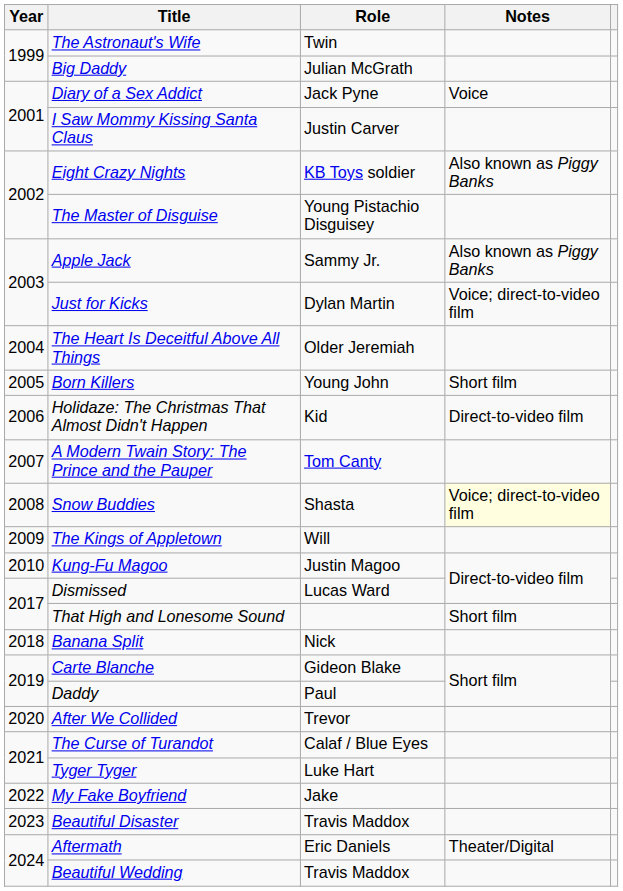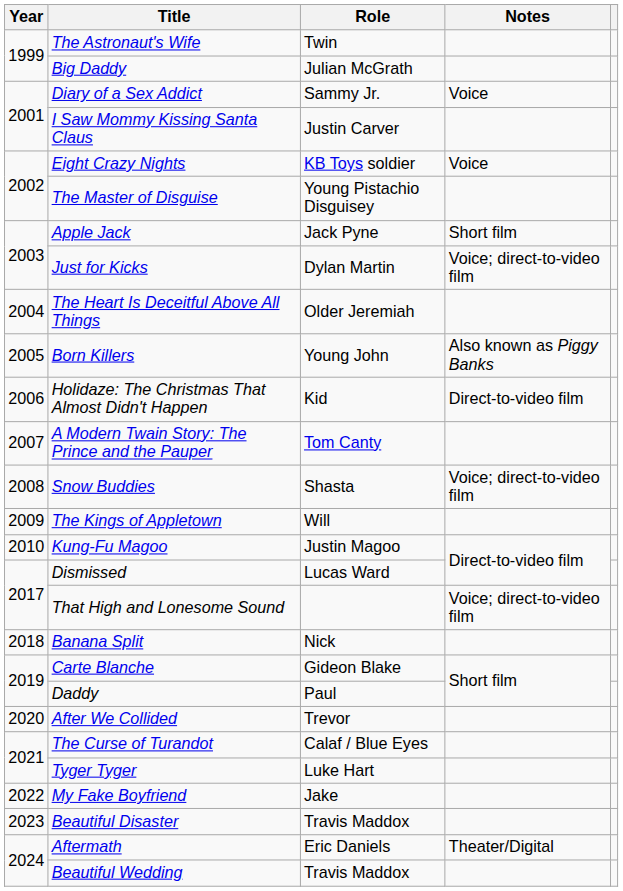 <table class="wikitable sortable">
 <tr>
 <th scope="col">Year</th>
 <th scope="col">Title</th>
 <th scope="col">Role</th>
 <th scope="col" class="unsortable">Notes</th>
 <th scope="col" class="unsortable"></th>
 </tr>
 <tr>
 <td rowspan="2">1999</td>
 <td data-sort-value="Astronaut's Wife, The"><em><a href='#'>The Astronaut's Wife</a></em></td>
 <td>Twin</td>
 <td></td>
 <td style="text-align:center;"></td>
 </tr>
 <tr>
 <td><em><a href='#'>Big Daddy</a></em></td>
 <td>Julian McGrath</td>
 <td></td>
 <td style="text-align:center;"></td>
 </tr>
 <tr>
 <td rowspan="2">2001</td>
 <td><em><a href='#'>Diary of a Sex Addict</a></em></td>
-<td>Jack Pyne</td>
+<td>Sammy Jr.</td>
 <td>Voice</td>
 <td style="text-align:center;"></td>
 </tr>
 <tr>
 <td><em><a href='#'>I Saw Mommy Kissing Santa Claus</a></em></td>
 <td>Justin Carver</td>
 <td></td>
 <td style="text-align:center;"></td>
 </tr>
 <tr>
 <td rowspan="2">2002</td>
 <td><em><a href='#'>Eight Crazy Nights</a></em></td>
 <td><a href='#'>KB Toys</a> soldier</td>
-<td>Also known as <em>Piggy Banks</em></td>
+<td>Voice</td>
 <td style="text-align:center;"></td>
 </tr>
 <tr>
 <td data-sort-value="Master of Disguise, The"><em><a href='#'>The Master of Disguise</a></em></td>
 <td>Young Pistachio Disguisey</td>
 <td></td>
 <td style="text-align:center;"></td>
 </tr>
 <tr>
 <td rowspan="2">2003</td>
 <td><em><a href='#'>Apple Jack</a></em></td>
-<td>Sammy Jr.</td>
-<td>Also known as <em>Piggy Banks</em></td>
+<td>Jack Pyne</td>
+<td>Short film</td>
 <td style="text-align:center;"></td>
 </tr>
 <tr>
 <td><em><a href='#'>Just for Kicks</a></em></td>
 <td>Dylan Martin</td>
 <td>Voice; direct-to-video film</td>
 <td style="text-align:center;"></td>
 </tr>
 <tr>
 <td>2004</td>
 <td data-sort-value="Heart Is Deceitful Above All Things, The"><em><a href='#'>The Heart Is Deceitful Above All Things</a></em></td>
 <td>Older Jeremiah</td>
 <td></td>
 <td style="text-align:center;"></td>
 </tr>
 <tr>
 <td>2005</td>
 <td><em><a href='#'>Born Killers</a></em></td>
 <td>Young John</td>
-<td>Short film</td>
+<td>Also known as <em>Piggy Banks</em></td>
 <td style="text-align:center;"></td>
 </tr>
 <tr>
 <td>2006</td>
 <td><em>Holidaze: The Christmas That Almost Didn't Happen</em></td>
 <td>Kid</td>
 <td>Direct-to-video film</td>
 <td style="text-align:center;"></td>
 </tr>
 <tr>
 <td>2007</td>
 <td data-sort-value="Modern Twain Story: The Prince and the Pauper, A"><em><a href='#'>A Modern Twain Story: The Prince and the Pauper</a></em></td>
 <td><a href='#'>Tom Canty</a></td>
 <td></td>
 <td style="text-align:center;"></td>
 </tr>
 <tr>
 <td>2008</td>
 <td><em><a href='#'>Snow Buddies</a></em></td>
 <td>Shasta</td>
-<td style="background: lightyellow;">Voice; direct-to-video film</td>
+<td>Voice; direct-to-video film</td>
 <td style="text-align:center;"></td>
 </tr>
 <tr>
 <td>2009</td>
 <td data-sort-value="Kings of Appletown, The"><em><a href='#'>The Kings of Appletown</a></em></td>
 <td>Will</td>
 <td></td>
 <td style="text-align:center;"></td>
 </tr>
 <tr>
 <td>2010</td>
 <td><em><a href='#'>Kung-Fu Magoo</a></em></td>
 <td>Justin Magoo</td>
 <td rowspan=2>Direct-to-video film</td>
 <td style="text-align:center;"></td>
 </tr>
 <tr>
 <td rowspan="2">2017</td>
 <td><em>Dismissed</em></td>
 <td>Lucas Ward</td>
 <td style="text-align:center;"></td>
 </tr>
 <tr>
 <td><em>That High and Lonesome Sound</em></td>
 <td></td>
-<td>Short film</td>
+<td>Voice; direct-to-video film</td>
 <td style="text-align:center;"></td>
 </tr>
 <tr>
 <td>2018</td>
 <td><em><a href='#'>Banana Split</a></em></td>
 <td>Nick</td>
 <td></td>
 <td style="text-align:center;"></td>
 </tr>
 <tr>
 <td rowspan="2">2019</td>
 <td><em><a href='#'>Carte Blanche</a></em></td>
 <td>Gideon Blake</td>
 <td rowspan=2>Short film</td>
 <td style="text-align:center;"></td>
 </tr>
 <tr>
 <td><em>Daddy</em></td>
 <td>Paul</td>
 <td style="text-align:center;"></td>
 </tr>
 <tr>
 <td>2020</td>
 <td><em><a href='#'>After We Collided</a></em></td>
 <td>Trevor</td>
 <td></td>
 <td></td>
 </tr>
 <tr>
 <td rowspan="2">2021</td>
 <td><em><a href='#'>The Curse of Turandot</a></em></td>
 <td>Calaf / Blue Eyes</td>
 <td></td>
 <td style="text-align:center;"></td>
 </tr>
 <tr>
 <td><em><a href='#'>Tyger Tyger</a></em></td>
 <td>Luke Hart</td>
 <td></td>
 <td style="text-align:center;"></td>
 </tr>
 <tr>
 <td>2022</td>
 <td><em><a href='#'>My Fake Boyfriend</a></em></td>
 <td>Jake</td>
 <td></td>
 <td style="text-align:center;"></td>
 </tr>
 <tr>
 <td>2023</td>
 <td><em><a href='#'>Beautiful Disaster</a></em></td>
 <td>Travis Maddox</td>
 <td></td>
 <td style="text-align:center;"></td>
 </tr>
 <tr>
 <td rowspan=2>2024</td>
 <td><em><a href='#'>Aftermath</a></em></td>
 <td>Eric Daniels</td>
 <td>Theater/Digital</td>
 <td style="text-align:center;"></td>
 </tr>
 <tr>
 <td><em><a href='#'>Beautiful Wedding</a></em></td>
 <td>Travis Maddox</td>
 <td></td>
 <td></td>
 </tr>
 </table>
